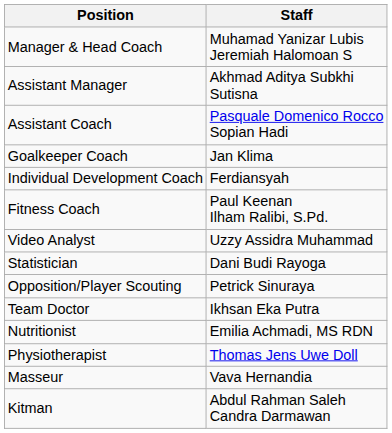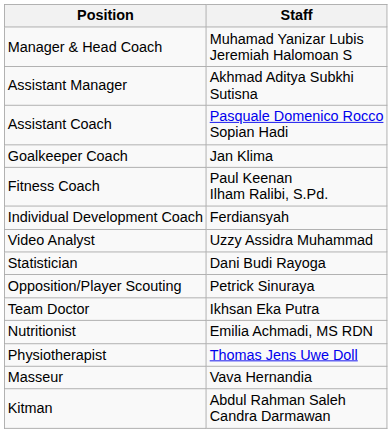 <table class="wikitable">
 <tr>
 <th>Position</th>
 <th>Staff</th>
 </tr>
 <tr>
 <td>Manager & Head Coach</td>
 <td> Muhamad Yanizar Lubis <br>  Jeremiah Halomoan S</td>
 </tr>
 <tr>
 <td>Assistant Manager</td>
 <td> Akhmad Aditya Subkhi <br>  Sutisna</td>
 </tr>
 <tr>
 <td>Assistant Coach</td>
 <td> <a href='#'>Pasquale Domenico Rocco</a> <br>  Sopian Hadi</td>
 </tr>
 <tr>
 <td>Goalkeeper Coach</td>
 <td> Jan Klima</td>
 </tr>
 <tr>
+<td>Fitness Coach</td>
+<td> Paul Keenan <br>  Ilham Ralibi, S.Pd.</td>
+</tr>
+<tr>
 <td>Individual Development Coach</td>
 <td> Ferdiansyah</td>
-</tr>
-<tr>
-<td>Fitness Coach</td>
-<td> Paul Keenan <br>  Ilham Ralibi, S.Pd.</td>
 </tr>
 <tr>
 <td>Video Analyst</td>
 <td> Uzzy Assidra Muhammad</td>
 </tr>
 <tr>
 <td>Statistician</td>
 <td> Dani Budi Rayoga</td>
 </tr>
 <tr>
 <td>Opposition/Player Scouting</td>
 <td> Petrick Sinuraya</td>
 </tr>
 <tr>
 <td>Team Doctor</td>
 <td> Ikhsan Eka Putra</td>
 </tr>
 <tr>
 <td>Nutritionist</td>
 <td> Emilia Achmadi, MS RDN</td>
 </tr>
 <tr>
 <td>Physiotherapist</td>
 <td> <a href='#'>Thomas Jens Uwe Doll</a></td>
 </tr>
 <tr>
 <td>Masseur</td>
 <td> Vava Hernandia</td>
 </tr>
 <tr>
 <td>Kitman</td>
 <td> Abdul Rahman Saleh <br>  Candra Darmawan</td>
 </tr>
 </table>
